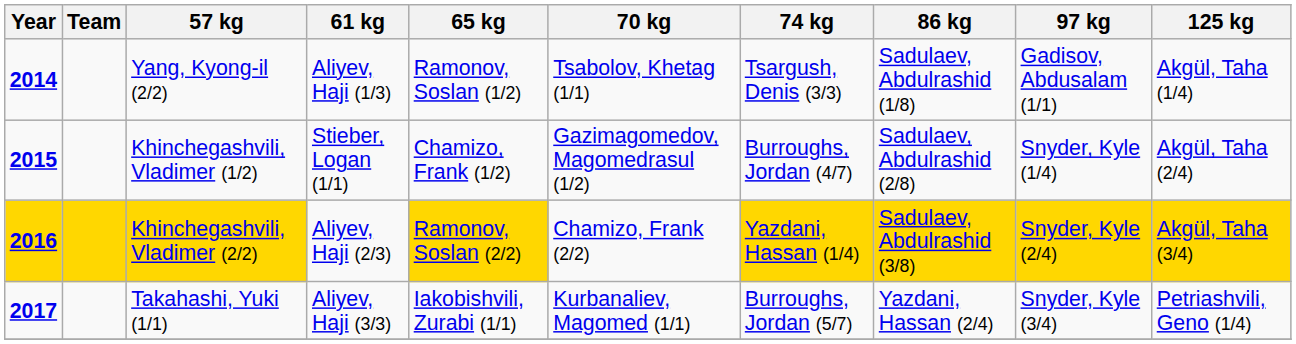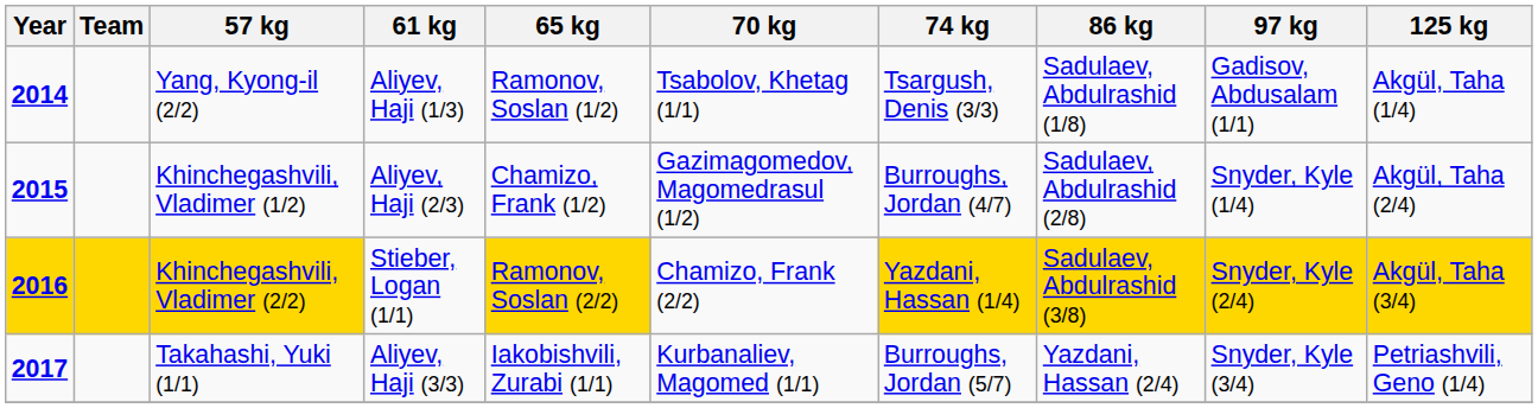 <table class="wikitable sortable" style="font-size: 90%">
 <tr>
 <th>Year</th>
 <th>Team</th>
 <th width=300>57 kg</th>
 <th width=275>61 kg</th>
 <th width=300>65 kg</th>
 <th width=300>70 kg</th>
 <th width=300>74 kg</th>
 <th width=300>86 kg</th>
 <th width=300>97 kg</th>
 <th width=300>125 kg</th>
 </tr>
 <tr>
 <td><strong><a href='#'>2014</a></strong></td>
 <td></td>
 <td> <a href='#'>Yang, Kyong-il</a> <small>(2/2)</small></td>
 <td> <a href='#'>Aliyev, Haji</a> <small>(1/3)</small></td>
 <td> <a href='#'>Ramonov, Soslan</a> <small>(1/2)</small></td>
 <td> <a href='#'>Tsabolov, Khetag</a> <small>(1/1)</small></td>
 <td> <a href='#'>Tsargush, Denis</a> <small>(3/3)</small></td>
 <td> <a href='#'>Sadulaev, Abdulrashid</a> <small>(1/8)</small></td>
 <td> <a href='#'>Gadisov, Abdusalam</a> <small>(1/1)</small></td>
 <td> <a href='#'>Akgül, Taha</a> <small>(1/4)</small></td>
 </tr>
 <tr>
 <td><strong><a href='#'>2015</a></strong></td>
 <td></td>
 <td> <a href='#'>Khinchegashvili, Vladimer</a> <small>(1/2)</small></td>
-<td> <a href='#'>Stieber, Logan</a> <small>(1/1)</small></td>
+<td> <a href='#'>Aliyev, Haji</a>  <small>(2/3)</small></td>
 <td> <a href='#'>Chamizo, Frank</a> <small>(1/2)</small></td>
 <td> <a href='#'>Gazimagomedov, Magomedrasul</a> <small>(1/2)</small></td>
 <td> <a href='#'>Burroughs, Jordan</a> <small>(4/7)</small></td>
 <td> <a href='#'>Sadulaev, Abdulrashid</a> <small>(2/8)</small></td>
 <td> <a href='#'>Snyder, Kyle</a> <small>(1/4)</small></td>
 <td> <a href='#'>Akgül, Taha</a> <small>(2/4)</small></td>
 </tr>
 <tr>
 <td bgcolor="GOLD"><strong><a href='#'>2016</a></strong></td>
 <td bgcolor="GOLD"></td>
 <td bgcolor="GOLD"> <a href='#'>Khinchegashvili, Vladimer</a> <small>(2/2)</small></td>
-<td> <a href='#'>Aliyev, Haji</a>  <small>(2/3)</small></td>
+<td> <a href='#'>Stieber, Logan</a> <small>(1/1)</small></td>
 <td bgcolor="GOLD"> <a href='#'>Ramonov, Soslan</a> <small> (2/2)</small></td>
 <td> <a href='#'>Chamizo, Frank</a> <small>(2/2)</small></td>
 <td bgcolor="GOLD"> <a href='#'>Yazdani, Hassan</a> <small>(1/4)</small></td>
 <td bgcolor="GOLD"> <a href='#'>Sadulaev, Abdulrashid</a> <small>(3/8)</small></td>
 <td bgcolor="GOLD"> <a href='#'>Snyder, Kyle</a> <small> (2/4)</small></td>
 <td bgcolor="GOLD"> <a href='#'>Akgül, Taha</a> <small>(3/4)</small></td>
 </tr>
 <tr>
 <td><strong><a href='#'>2017</a></strong></td>
 <td></td>
 <td> <a href='#'>Takahashi, Yuki</a> <small>(1/1)</small></td>
 <td> <a href='#'>Aliyev, Haji</a> <small>(3/3)</small></td>
 <td> <a href='#'>Iakobishvili, Zurabi</a> <small>(1/1)</small></td>
 <td> <a href='#'>Kurbanaliev, Magomed</a> <small>(1/1)</small></td>
 <td> <a href='#'>Burroughs, Jordan</a> <small>(5/7)</small></td>
 <td> <a href='#'>Yazdani, Hassan</a> <small> (2/4)</small></td>
 <td> <a href='#'>Snyder, Kyle</a> <small>(3/4)</small></td>
 <td> <a href='#'>Petriashvili, Geno</a> <small>(1/4)</small></td>
 </tr>
 <tr>
 </tr>
 </table>
